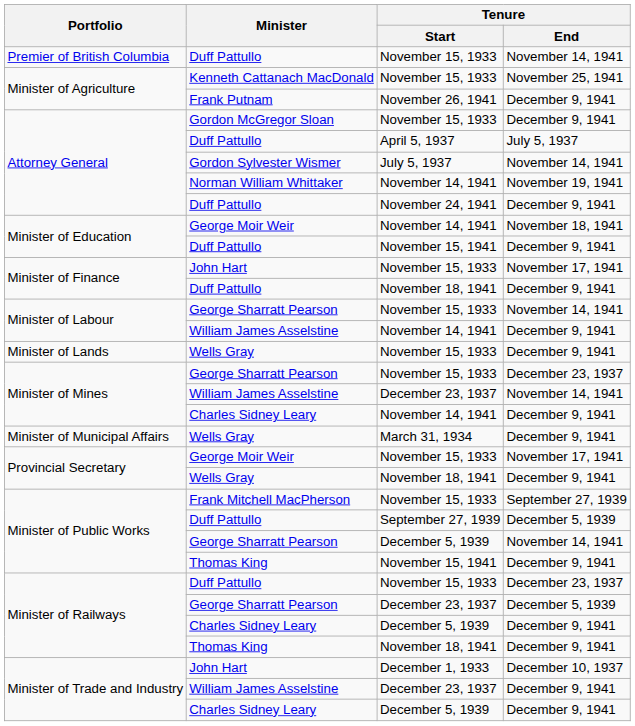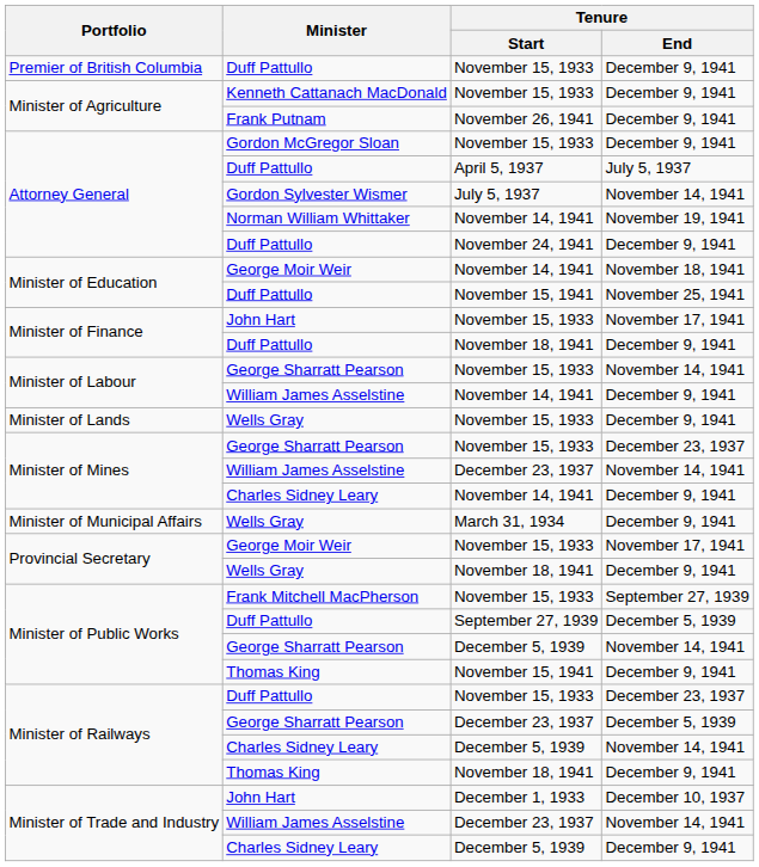 <table class="wikitable">
 <tr>
 <th colspan="1" rowspan="2">Portfolio</th>
 <th rowspan="2">Minister</th>
 <th colspan="2">Tenure</th>
 </tr>
 <tr>
 <th>Start</th>
 <th>End</th>
 </tr>
 <tr>
 <td><a href='#'>Premier of British Columbia</a></td>
 <td><a href='#'>Duff Pattullo</a></td>
 <td>November 15, 1933</td>
-<td>November 14, 1941</td>
+<td>December 9, 1941</td>
 </tr>
 <tr>
 <td rowspan="2">Minister of Agriculture</td>
 <td><a href='#'>Kenneth Cattanach MacDonald</a></td>
 <td>November 15, 1933</td>
-<td>November 25, 1941</td>
+<td>December 9, 1941</td>
 </tr>
 <tr>
 <td><a href='#'>Frank Putnam</a></td>
 <td>November 26, 1941</td>
 <td>December 9, 1941</td>
 </tr>
 <tr>
 <td rowspan="5"><a href='#'>Attorney General</a></td>
 <td><a href='#'>Gordon McGregor Sloan</a></td>
 <td>November 15, 1933</td>
 <td>December 9, 1941</td>
 </tr>
 <tr>
 <td><a href='#'>Duff Pattullo</a></td>
 <td>April 5, 1937</td>
 <td>July 5, 1937</td>
 </tr>
 <tr>
 <td><a href='#'>Gordon Sylvester Wismer</a></td>
 <td>July 5, 1937</td>
 <td>November 14, 1941</td>
 </tr>
 <tr>
 <td><a href='#'>Norman William Whittaker</a></td>
 <td>November 14, 1941</td>
 <td>November 19, 1941</td>
 </tr>
 <tr>
 <td><a href='#'>Duff Pattullo</a></td>
 <td>November 24, 1941</td>
 <td>December 9, 1941</td>
 </tr>
 <tr>
 <td rowspan="2">Minister of Education</td>
 <td><a href='#'>George Moir Weir</a></td>
 <td>November 14, 1941</td>
 <td>November 18, 1941</td>
 </tr>
 <tr>
 <td><a href='#'>Duff Pattullo</a></td>
 <td>November 15, 1941</td>
-<td>December 9, 1941</td>
+<td>November 25, 1941</td>
 </tr>
 <tr>
 <td rowspan="2">Minister of Finance</td>
 <td><a href='#'>John Hart</a></td>
 <td>November 15, 1933</td>
 <td>November 17, 1941</td>
 </tr>
 <tr>
 <td><a href='#'>Duff Pattullo</a></td>
 <td>November 18, 1941</td>
 <td>December 9, 1941</td>
 </tr>
 <tr>
 <td rowspan="2">Minister of Labour</td>
 <td><a href='#'>George Sharratt Pearson</a></td>
 <td>November 15, 1933</td>
 <td>November 14, 1941</td>
 </tr>
 <tr>
 <td><a href='#'>William James Asselstine</a></td>
 <td>November 14, 1941</td>
 <td>December 9, 1941</td>
 </tr>
 <tr>
 <td>Minister of Lands</td>
 <td><a href='#'>Wells Gray</a></td>
 <td>November 15, 1933</td>
 <td>December 9, 1941</td>
 </tr>
 <tr>
 <td rowspan="3">Minister of Mines</td>
 <td><a href='#'>George Sharratt Pearson</a></td>
 <td>November 15, 1933</td>
 <td>December 23, 1937</td>
 </tr>
 <tr>
 <td><a href='#'>William James Asselstine</a></td>
 <td>December 23, 1937</td>
 <td>November 14, 1941</td>
 </tr>
 <tr>
 <td><a href='#'>Charles Sidney Leary</a></td>
 <td>November 14, 1941</td>
 <td>December 9, 1941</td>
 </tr>
 <tr>
 <td>Minister of Municipal Affairs</td>
 <td><a href='#'>Wells Gray</a></td>
 <td>March 31, 1934</td>
 <td>December 9, 1941</td>
 </tr>
 <tr>
 <td rowspan="2">Provincial Secretary</td>
 <td><a href='#'>George Moir Weir</a></td>
 <td>November 15, 1933</td>
 <td>November 17, 1941</td>
 </tr>
 <tr>
 <td><a href='#'>Wells Gray</a></td>
 <td>November 18, 1941</td>
 <td>December 9, 1941</td>
 </tr>
 <tr>
 <td rowspan="4">Minister of Public Works</td>
 <td><a href='#'>Frank Mitchell MacPherson</a></td>
 <td>November 15, 1933</td>
 <td>September 27, 1939</td>
 </tr>
 <tr>
 <td><a href='#'>Duff Pattullo</a></td>
 <td>September 27, 1939</td>
 <td>December 5, 1939</td>
 </tr>
 <tr>
 <td><a href='#'>George Sharratt Pearson</a></td>
 <td>December 5, 1939</td>
 <td>November 14, 1941</td>
 </tr>
 <tr>
 <td><a href='#'>Thomas King</a></td>
 <td>November 15, 1941</td>
 <td>December 9, 1941</td>
 </tr>
 <tr>
 <td rowspan="4">Minister of Railways</td>
 <td><a href='#'>Duff Pattullo</a></td>
 <td>November 15, 1933</td>
 <td>December 23, 1937</td>
 </tr>
 <tr>
 <td><a href='#'>George Sharratt Pearson</a></td>
 <td>December 23, 1937</td>
 <td>December 5, 1939</td>
 </tr>
 <tr>
 <td><a href='#'>Charles Sidney Leary</a></td>
 <td>December 5, 1939</td>
-<td>December 9, 1941</td>
+<td>November 14, 1941</td>
 </tr>
 <tr>
 <td><a href='#'>Thomas King</a></td>
 <td>November 18, 1941</td>
 <td>December 9, 1941</td>
 </tr>
 <tr>
 <td rowspan="3">Minister of Trade and Industry</td>
 <td><a href='#'>John Hart</a></td>
 <td>December 1, 1933</td>
 <td>December 10, 1937</td>
 </tr>
 <tr>
 <td><a href='#'>William James Asselstine</a></td>
 <td>December 23, 1937</td>
-<td>December 9, 1941</td>
+<td>November 14, 1941</td>
 </tr>
 <tr>
 <td><a href='#'>Charles Sidney Leary</a></td>
 <td>December 5, 1939</td>
 <td>December 9, 1941</td>
 </tr>
 </table>
